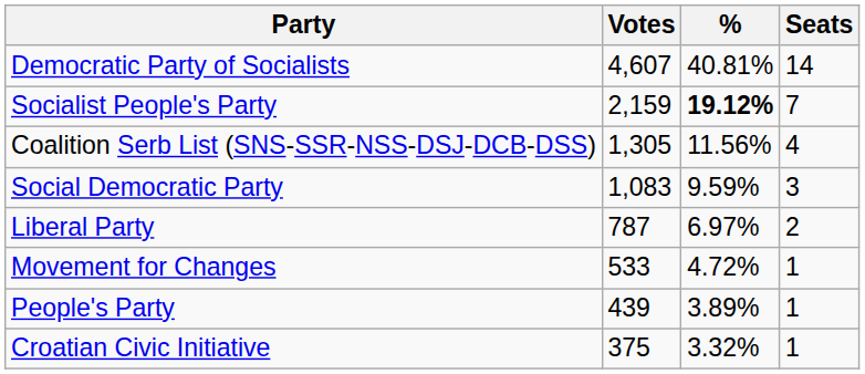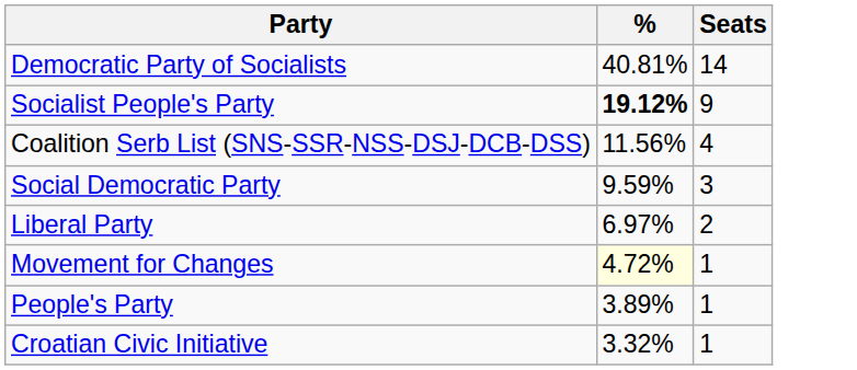 <table class="wikitable">
 <tr>
 <th>Party</th>
-<th>Votes</th>
 <th>%</th>
 <th>Seats</th>
 </tr>
 <tr>
 <td><a href='#'>Democratic Party of Socialists</a></td>
-<td>4,607</td>
 <td>40.81%</td>
 <td>14</td>
 </tr>
 <tr>
 <td><a href='#'>Socialist People's Party</a></td>
-<td>2,159</td>
 <td><strong>19.12%</strong></td>
-<td>7</td>
+<td>9</td>
 </tr>
 <tr>
 <td>Coalition <a href='#'>Serb List</a> (<a href='#'>SNS</a>-<a href='#'>SSR</a>-<a href='#'>NSS</a>-<a href='#'>DSJ</a>-<a href='#'>DCB</a>-<a href='#'>DSS</a>)</td>
-<td>1,305</td>
 <td>11.56%</td>
 <td>4</td>
 </tr>
 <tr>
 <td><a href='#'>Social Democratic Party</a></td>
-<td>1,083</td>
 <td>9.59%</td>
 <td>3</td>
 </tr>
 <tr>
 <td><a href='#'>Liberal Party</a></td>
-<td>787</td>
 <td>6.97%</td>
 <td>2</td>
 </tr>
 <tr>
 <td><a href='#'>Movement for Changes</a></td>
-<td>533</td>
-<td>4.72%</td>
+<td style="background: lightyellow;">4.72%</td>
 <td>1</td>
 </tr>
 <tr>
 <td><a href='#'>People's Party</a></td>
-<td>439</td>
 <td>3.89%</td>
 <td>1</td>
 </tr>
 <tr>
 <td><a href='#'>Croatian Civic Initiative</a></td>
-<td>375</td>
 <td>3.32%</td>
 <td>1</td>
 </tr>
 </table>
